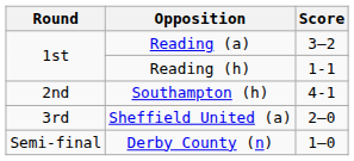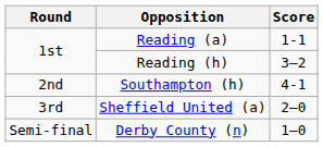 <table class="wikitable" align="right" style="text-align:center;margin-left:1em">
 <tr>
 <th>Round</th>
 <th>Opposition</th>
 <th>Score</th>
 </tr>
 <tr>
 <td rowspan="2">1st</td>
 <td><a href='#'>Reading</a> (a)</td>
-<td>3–2</td>
+<td>1-1</td>
 </tr>
 <tr>
 <td>Reading (h)</td>
-<td>1-1</td>
+<td>3–2</td>
 </tr>
 <tr>
 <td>2nd</td>
 <td><a href='#'>Southampton</a> (h)</td>
 <td>4-1</td>
 </tr>
 <tr>
 <td>3rd</td>
 <td><a href='#'>Sheffield United</a> (a)</td>
 <td>2–0</td>
 </tr>
 <tr>
 <td>Semi-final</td>
 <td><a href='#'>Derby County</a> (<a href='#'>n</a>)</td>
 <td>1–0</td>
 </tr>
 </table>
